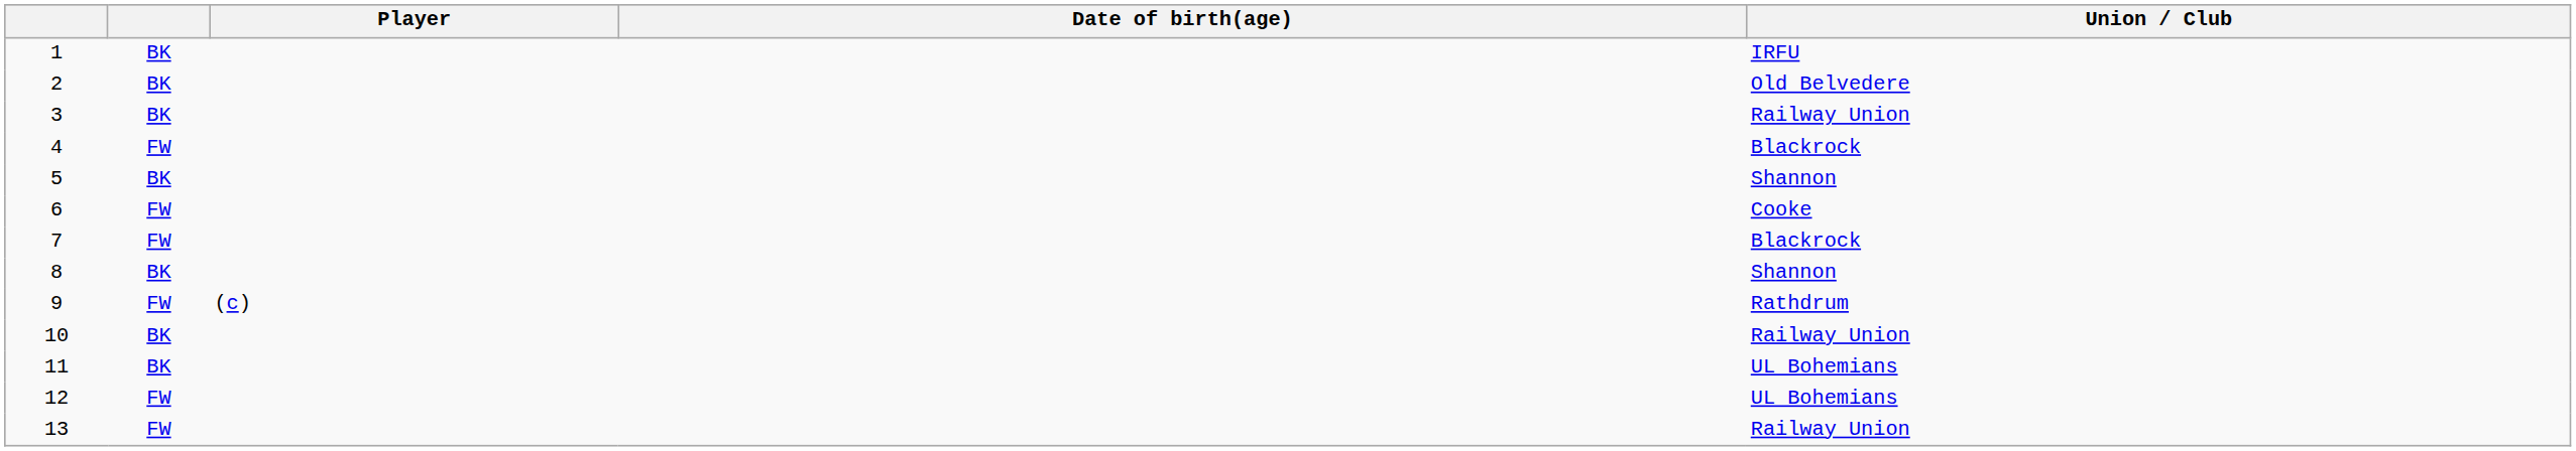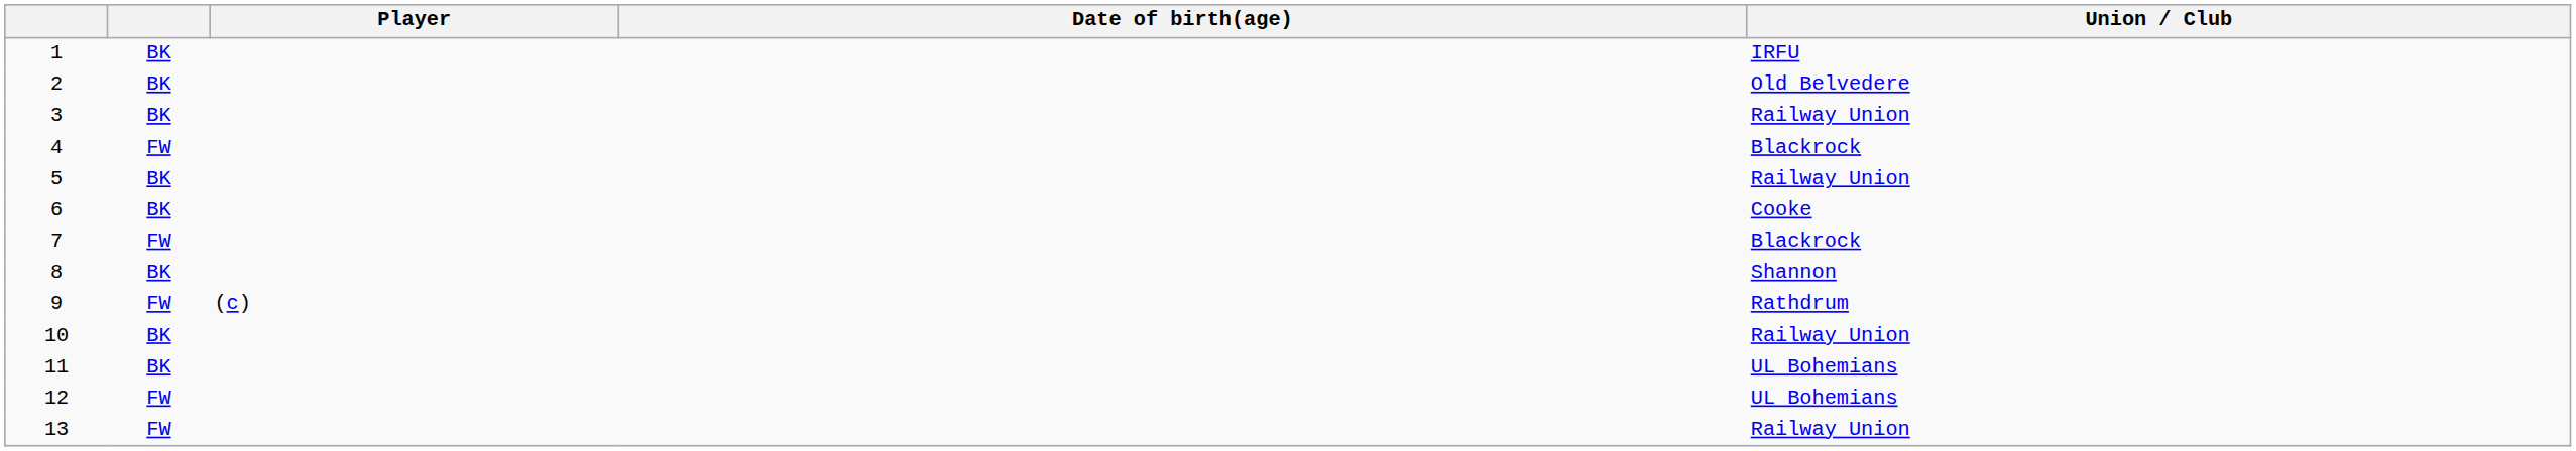 <table class="sortable wikitable plainrowheaders" style="font-size:95%; width: 98%">
 <tr>
 <th scope="col" style="width:4%"></th>
 <th scope="col" style="width:4%"></th>
 <th scope="col">Player</th>
 <th scope="col">Date of birth(age)</th>
 <th scope="col">Union / Club</th>
 </tr>
 <tr>
 <td style="text-align:center; border:0">1</td>
 <td style="text-align:center; border:0"><a href='#'>BK</a></td>
 <td style="text-align:left; border:0"></td>
 <td style="text-align:left; border:0"></td>
 <td style="text-align:left; border:0"> <a href='#'>IRFU</a></td>
 </tr>
 <tr>
 <td style="text-align:center; border:0">2</td>
 <td style="text-align:center; border:0"><a href='#'>BK</a></td>
 <td style="text-align:left; border:0"></td>
 <td style="text-align:left; border:0"></td>
 <td style="text-align:left; border:0"> <a href='#'>Old Belvedere</a></td>
 </tr>
 <tr>
 <td style="text-align:center; border:0">3</td>
 <td style="text-align:center; border:0"><a href='#'>BK</a></td>
 <td style="text-align:left; border:0"></td>
 <td style="text-align:left; border:0"></td>
 <td style="text-align:left; border:0"> <a href='#'>Railway Union</a></td>
 </tr>
 <tr>
 <td style="text-align:center; border:0">4</td>
 <td style="text-align:center; border:0"><a href='#'>FW</a></td>
 <td style="text-align:left; border:0"></td>
 <td style="text-align:left; border:0"></td>
 <td style="text-align:left; border:0"> <a href='#'>Blackrock</a></td>
 </tr>
 <tr>
 <td style="text-align:center; border:0">5</td>
 <td style="text-align:center; border:0"><a href='#'>BK</a></td>
 <td style="text-align:left; border:0"></td>
 <td style="text-align:left; border:0"></td>
-<td style="text-align:left; border:0"> <a href='#'>Shannon</a></td>
+<td style="text-align:left; border:0"> <a href='#'>Railway Union</a></td>
 </tr>
 <tr>
 <td style="text-align:center; border:0">6</td>
-<td style="text-align:center; border:0"><a href='#'>FW</a></td>
+<td style="text-align:center; border:0"><a href='#'>BK</a></td>
 <td style="text-align:left; border:0"></td>
 <td style="text-align:left; border:0"></td>
 <td style="text-align:left; border:0"> <a href='#'>Cooke</a></td>
 </tr>
 <tr>
 <td style="text-align:center; border:0">7</td>
 <td style="text-align:center; border:0"><a href='#'>FW</a></td>
 <td style="text-align:left; border:0"></td>
 <td style="text-align:left; border:0"></td>
 <td style="text-align:left; border:0"> <a href='#'>Blackrock</a></td>
 </tr>
 <tr>
 <td style="text-align:center; border:0">8</td>
 <td style="text-align:center; border:0"><a href='#'>BK</a></td>
 <td style="text-align:left; border:0"></td>
 <td style="text-align:left; border:0"></td>
 <td style="text-align:left; border:0"> <a href='#'>Shannon</a></td>
 </tr>
 <tr>
 <td style="text-align:center; border:0">9</td>
 <td style="text-align:center; border:0"><a href='#'>FW</a></td>
 <td style="text-align:left; border:0"> (<a href='#'>c</a>)</td>
 <td style="text-align:left; border:0"></td>
 <td style="text-align:left; border:0"> <a href='#'>Rathdrum</a></td>
 </tr>
 <tr>
 <td style="text-align:center; border:0">10</td>
 <td style="text-align:center; border:0"><a href='#'>BK</a></td>
 <td style="text-align:left; border:0"></td>
 <td style="text-align:left; border:0"></td>
 <td style="text-align:left; border:0"> <a href='#'>Railway Union</a></td>
 </tr>
 <tr>
 <td style="text-align:center; border:0">11</td>
 <td style="text-align:center; border:0"><a href='#'>BK</a></td>
 <td style="text-align:left; border:0"></td>
 <td style="text-align:left; border:0"></td>
 <td style="text-align:left; border:0"> <a href='#'>UL Bohemians</a></td>
 </tr>
 <tr>
 <td style="text-align:center; border:0">12</td>
 <td style="text-align:center; border:0"><a href='#'>FW</a></td>
 <td style="text-align:left; border:0"></td>
 <td style="text-align:left; border:0"></td>
 <td style="text-align:left; border:0"> <a href='#'>UL Bohemians</a></td>
 </tr>
 <tr>
 <td style="text-align:center; border:0">13</td>
 <td style="text-align:center; border:0"><a href='#'>FW</a></td>
 <td style="text-align:left; border:0"></td>
 <td style="text-align:left; border:0"></td>
 <td style="text-align:left; border:0"> <a href='#'>Railway Union</a></td>
 </tr>
 </table>
